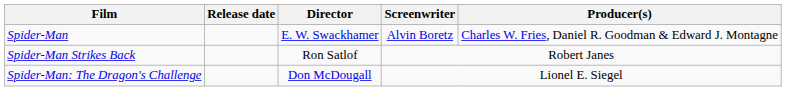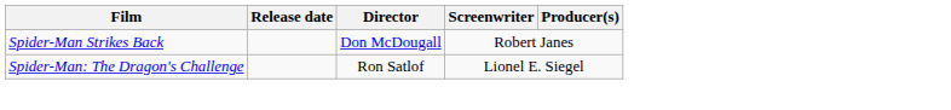 <table class="wikitable plainrowheaders" style="text-align:center;">
 <tr>
 <th>Film</th>
 <th>Release date</th>
 <th>Director</th>
 <th>Screenwriter</th>
 <th>Producer(s)</th>
 </tr>
 <tr>
-<td style="text-align:left"><em><a href='#'>Spider-Man</a></em></td>
-<td style="text-align:left"></td>
-<td><a href='#'>E. W. Swackhamer</a></td>
-<td><a href='#'>Alvin Boretz</a></td>
-<td><a href='#'>Charles W. Fries</a>, Daniel R. Goodman & Edward J. Montagne</td>
-</tr>
-<tr>
 <td style="text-align:left"><em><a href='#'>Spider-Man Strikes Back</a></em></td>
 <td style="text-align:left"></td>
-<td>Ron Satlof</td>
+<td><a href='#'>Don McDougall</a></td>
 <td colspan="2">Robert Janes</td>
 </tr>
 <tr>
 <td style="text-align:left"><em><a href='#'>Spider-Man: The Dragon's Challenge</a></em></td>
 <td style="text-align:left"></td>
-<td><a href='#'>Don McDougall</a></td>
+<td>Ron Satlof</td>
 <td colspan="2">Lionel E. Siegel</td>
 </tr>
 </table>
